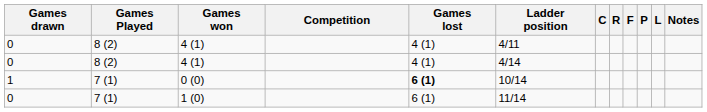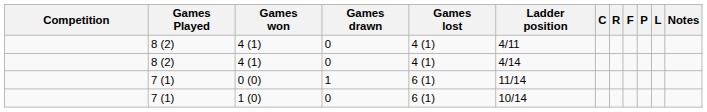 <table class="wikitable" width="100%" style="font-size:90%">
 <tr>
-<th>Games<br>drawn</th>
+<th>Competition</th>
 <th>Games<br>Played</th>
 <th>Games<br>won</th>
-<th>Competition</th>
+<th>Games<br>drawn</th>
 <th>Games<br>lost</th>
 <th>Ladder<br>position</th>
 <th width="2%">C</th>
 <th width="2%">R</th>
 <th width="2%">F</th>
 <th width="2%">P</th>
 <th width="2%">L</th>
 <th width="2%">Notes</th>
 </tr>
 <tr>
-<td>0</td>
+<td></td>
 <td>8 (2)</td>
 <td>4 (1)</td>
-<td></td>
+<td>0</td>
 <td>4 (1)</td>
 <td>4/11</td>
 <td></td>
 <td></td>
 <td></td>
 <td></td>
 <td></td>
 <td></td>
 </tr>
 <tr>
-<td>0</td>
+<td></td>
 <td>8 (2)</td>
 <td>4 (1)</td>
-<td></td>
+<td>0</td>
 <td>4 (1)</td>
 <td>4/14</td>
 <td></td>
 <td></td>
 <td></td>
 <td></td>
 <td></td>
 <td></td>
 </tr>
 <tr>
-<td>1</td>
+<td></td>
 <td>7 (1)</td>
 <td>0 (0)</td>
-<td></td>
-<td><strong>6 (1)</strong></td>
-<td>10/14</td>
-<td></td>
-<td></td>
-<td></td>
-<td></td>
-<td></td>
-<td></td>
-</tr>
-<tr>
-<td>0</td>
-<td>7 (1)</td>
-<td>1 (0)</td>
-<td></td>
+<td>1</td>
 <td>6 (1)</td>
 <td>11/14</td>
 <td></td>
 <td></td>
 <td></td>
 <td></td>
 <td></td>
 <td></td>
 </tr>
+<tr>
+<td></td>
+<td>7 (1)</td>
+<td>1 (0)</td>
+<td>0</td>
+<td>6 (1)</td>
+<td>10/14</td>
+<td></td>
+<td></td>
+<td></td>
+<td></td>
+<td></td>
+<td></td>
+</tr>
 </table>
